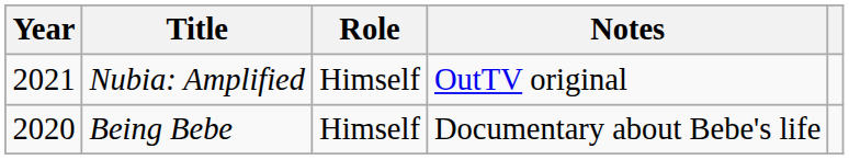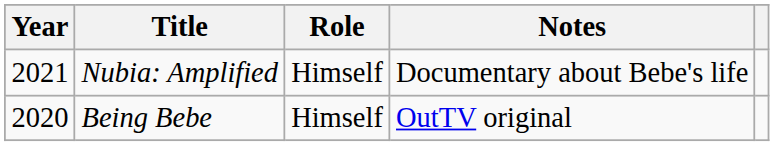 <table class="wikitable plainrowheaders sortable">
 <tr>
 <th scope="col">Year</th>
 <th scope="col">Title</th>
 <th scope="col">Role</th>
 <th scope="col">Notes</th>
 <th style="text-align: center;" class="unsortable"></th>
 </tr>
 <tr>
 <td>2021</td>
 <td><em>Nubia: Amplified</em></td>
 <td>Himself</td>
-<td><a href='#'>OutTV</a> original</td>
+<td>Documentary about Bebe's life</td>
 <td style="text-align: center;"></td>
 </tr>
 <tr>
 <td>2020</td>
 <td scope="row"><em>Being Bebe</em></td>
 <td>Himself</td>
-<td>Documentary about Bebe's life</td>
+<td><a href='#'>OutTV</a> original</td>
 <td style="text-align: center;"></td>
 </tr>
 </table>
